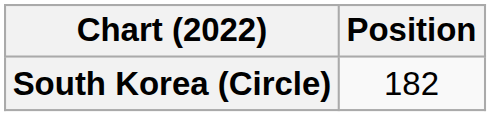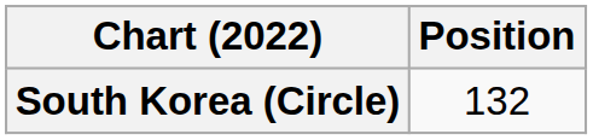 <table class="wikitable plainrowheaders" style="text-align:center">
 <tr>
 <th scope="col">Chart (2022)</th>
 <th scope="col">Position</th>
 </tr>
 <tr>
 <th scope="row">South Korea (Circle)</th>
-<td>182</td>
+<td>132</td>
 </tr>
 </table>
